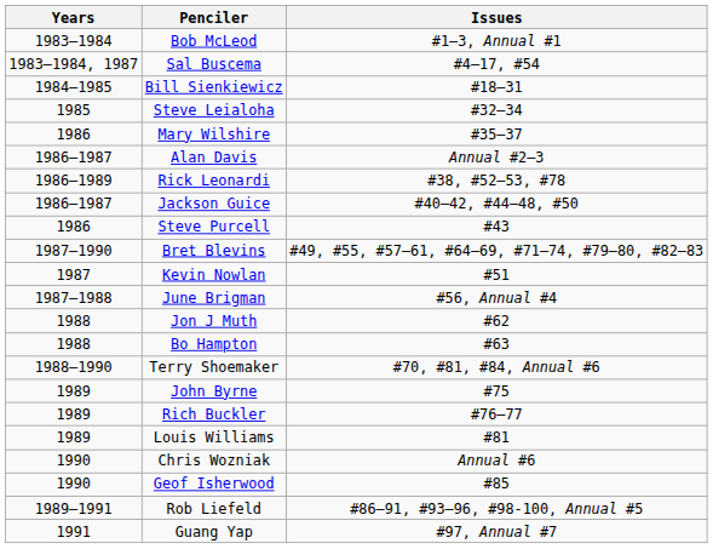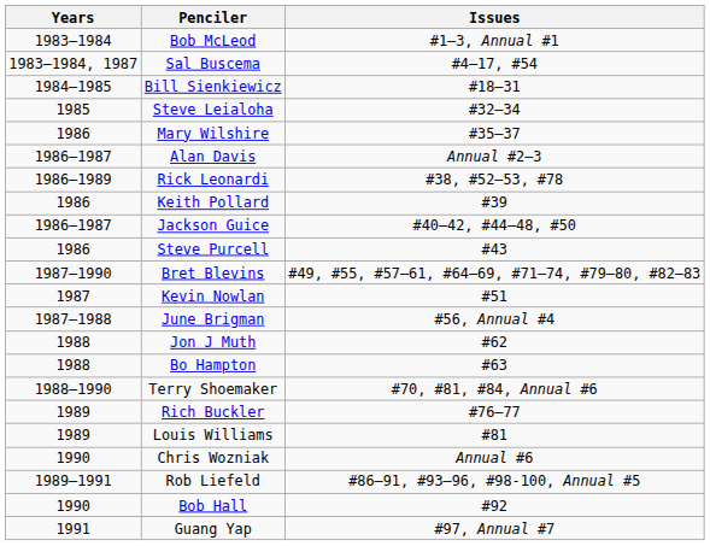 <table class="wikitable" style="vertical-align:text-top">
 <tr>
 <th>Years</th>
 <th>Penciler</th>
 <th>Issues</th>
 </tr>
 <tr>
 <td align="center">1983–1984</td>
 <td align="center"><a href='#'>Bob McLeod</a></td>
 <td align="center">#1–3, <em>Annual</em> #1</td>
 </tr>
 <tr>
 <td align="center">1983–1984, 1987</td>
 <td align="center"><a href='#'>Sal Buscema</a></td>
 <td align="center">#4–17, #54</td>
 </tr>
 <tr>
 <td align="center">1984–1985</td>
 <td align="center"><a href='#'>Bill Sienkiewicz</a></td>
 <td align="center">#18–31</td>
 </tr>
 <tr>
 <td align="center">1985</td>
 <td align="center"><a href='#'>Steve Leialoha</a></td>
 <td align="center">#32–34</td>
 </tr>
 <tr>
 <td align="center">1986</td>
 <td align="center"><a href='#'>Mary Wilshire</a></td>
 <td align="center">#35–37</td>
 </tr>
 <tr>
 <td align="center">1986–1987</td>
 <td align="center"><a href='#'>Alan Davis</a></td>
 <td align="center"><em>Annual</em> #2–3</td>
 </tr>
 <tr>
 <td align="center">1986–1989</td>
 <td align="center"><a href='#'>Rick Leonardi</a></td>
 <td align="center">#38, #52–53, #78</td>
+</tr>
+<tr>
+<td align="center">1986</td>
+<td align="center"><a href='#'>Keith Pollard</a></td>
+<td align="center">#39</td>
 </tr>
 <tr>
 <td align="center">1986–1987</td>
 <td align="center"><a href='#'>Jackson Guice</a></td>
 <td align="center">#40–42, #44–48, #50</td>
 </tr>
 <tr>
 <td align="center">1986</td>
 <td align="center"><a href='#'>Steve Purcell</a></td>
 <td align="center">#43</td>
 </tr>
 <tr>
 <td align="center">1987–1990</td>
 <td align="center"><a href='#'>Bret Blevins</a></td>
 <td align="center">#49, #55, #57–61, #64–69, #71–74, #79–80, #82–83</td>
 </tr>
 <tr>
 <td align="center">1987</td>
 <td align="center"><a href='#'>Kevin Nowlan</a></td>
 <td align="center">#51</td>
 </tr>
 <tr>
 <td align="center">1987–1988</td>
 <td align="center"><a href='#'>June Brigman</a></td>
 <td align="center">#56, <em>Annual</em> #4</td>
 </tr>
 <tr>
 <td align="center">1988</td>
 <td align="center"><a href='#'>Jon J Muth</a></td>
 <td align="center">#62</td>
 </tr>
 <tr>
 <td align="center">1988</td>
 <td align="center"><a href='#'>Bo Hampton</a></td>
 <td align="center">#63</td>
 </tr>
 <tr>
 <td align="center">1988–1990</td>
 <td align="center">Terry Shoemaker</td>
 <td align="center">#70, #81, #84, <em>Annual</em> #6</td>
 </tr>
 <tr>
 <td align="center">1989</td>
-<td align="center"><a href='#'>John Byrne</a></td>
-<td align="center">#75</td>
-</tr>
-<tr>
-<td align="center">1989</td>
 <td align="center"><a href='#'>Rich Buckler</a></td>
 <td align="center">#76–77</td>
 </tr>
 <tr>
 <td align="center">1989</td>
 <td align="center">Louis Williams</td>
 <td align="center">#81</td>
 </tr>
 <tr>
 <td align="center">1990</td>
 <td align="center">Chris Wozniak</td>
 <td align="center"><em>Annual</em> #6</td>
 </tr>
 <tr>
-<td align="center">1990</td>
-<td align="center"><a href='#'>Geof Isherwood</a></td>
-<td align="center">#85</td>
-</tr>
-<tr>
 <td align="center">1989–1991</td>
 <td align="center">Rob Liefeld</td>
 <td align="center">#86–91, #93–96, #98-100, <em>Annual</em> #5</td>
+</tr>
+<tr>
+<td align="center">1990</td>
+<td align="center"><a href='#'>Bob Hall</a></td>
+<td align="center">#92</td>
 </tr>
 <tr>
 <td align="center">1991</td>
 <td align="center">Guang Yap</td>
 <td align="center">#97, <em>Annual</em> #7</td>
 </tr>
 </table>
